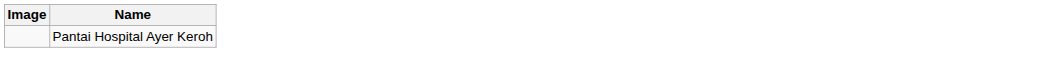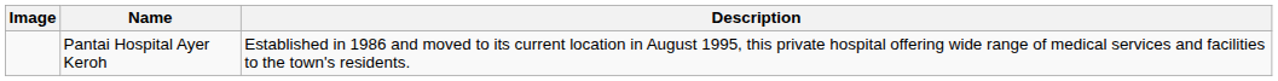 <table class="wikitable">
 <tr>
 <th>Image</th>
 <th>Name</th>
+<th>Description</th>
 </tr>
 <tr>
 <td></td>
 <td>Pantai Hospital Ayer Keroh</td>
+<td>Established in 1986 and moved to its current location in August 1995, this private hospital offering wide range of medical services and facilities to the town's residents.</td>
 </tr>
 </table>
